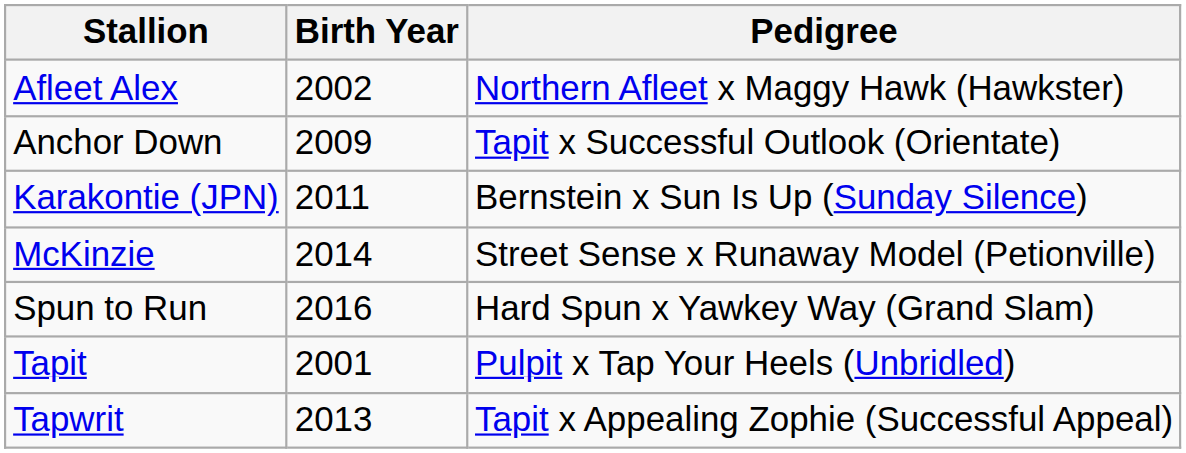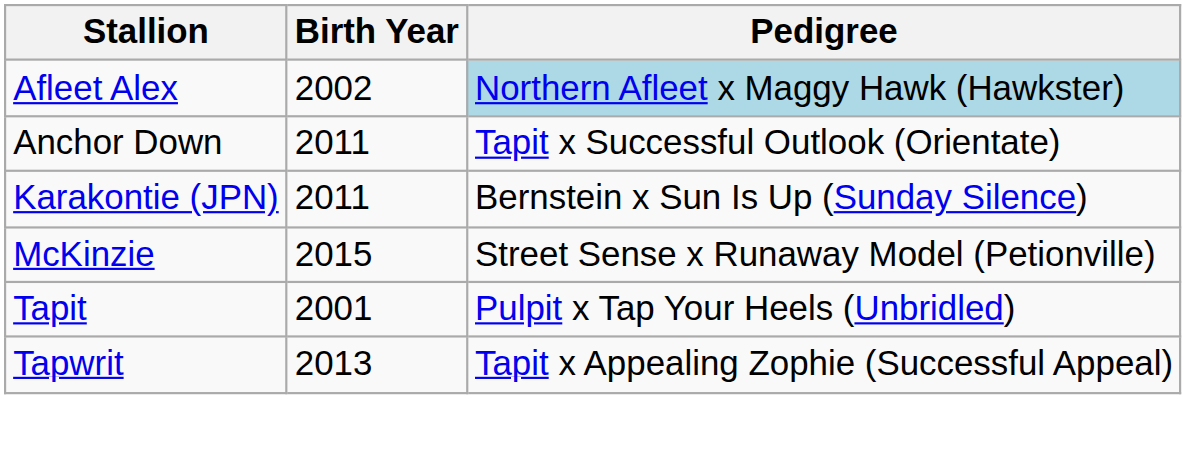 <table class="wikitable sortable">
 <tr>
 <th>Stallion</th>
 <th>Birth Year</th>
 <th>Pedigree</th>
 </tr>
 <tr>
 <td><a href='#'>Afleet Alex</a></td>
 <td>2002</td>
-<td><a href='#'>Northern Afleet</a> x Maggy Hawk (Hawkster)</td>
+<td style="background: lightblue;"><a href='#'>Northern Afleet</a> x Maggy Hawk (Hawkster)</td>
 </tr>
 <tr>
 <td>Anchor Down</td>
-<td>2009</td>
+<td>2011</td>
 <td><a href='#'>Tapit</a> x Successful Outlook (Orientate)</td>
 </tr>
 <tr>
 <td><a href='#'>Karakontie (JPN)</a></td>
 <td>2011</td>
 <td>Bernstein x Sun Is Up (<a href='#'>Sunday Silence</a>)</td>
 </tr>
 <tr>
 <td><a href='#'>McKinzie</a></td>
-<td>2014</td>
+<td>2015</td>
 <td>Street Sense x Runaway Model (Petionville)</td>
-</tr>
-<tr>
-<td>Spun to Run</td>
-<td>2016</td>
-<td>Hard Spun x Yawkey Way (Grand Slam)</td>
 </tr>
 <tr>
 <td><a href='#'>Tapit</a></td>
 <td>2001</td>
 <td><a href='#'>Pulpit</a> x Tap Your Heels (<a href='#'>Unbridled</a>)</td>
 </tr>
 <tr>
 <td><a href='#'>Tapwrit</a></td>
 <td>2013</td>
 <td><a href='#'>Tapit</a> x Appealing Zophie (Successful Appeal)</td>
 </tr>
 </table>
